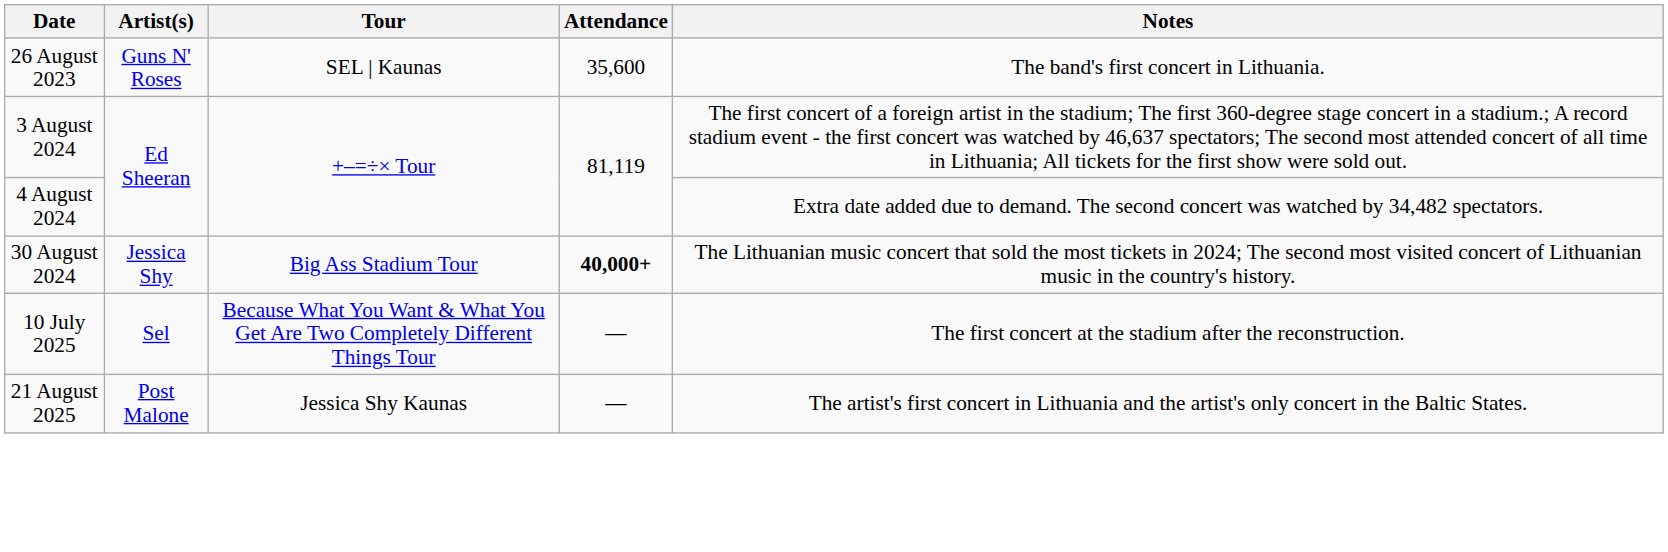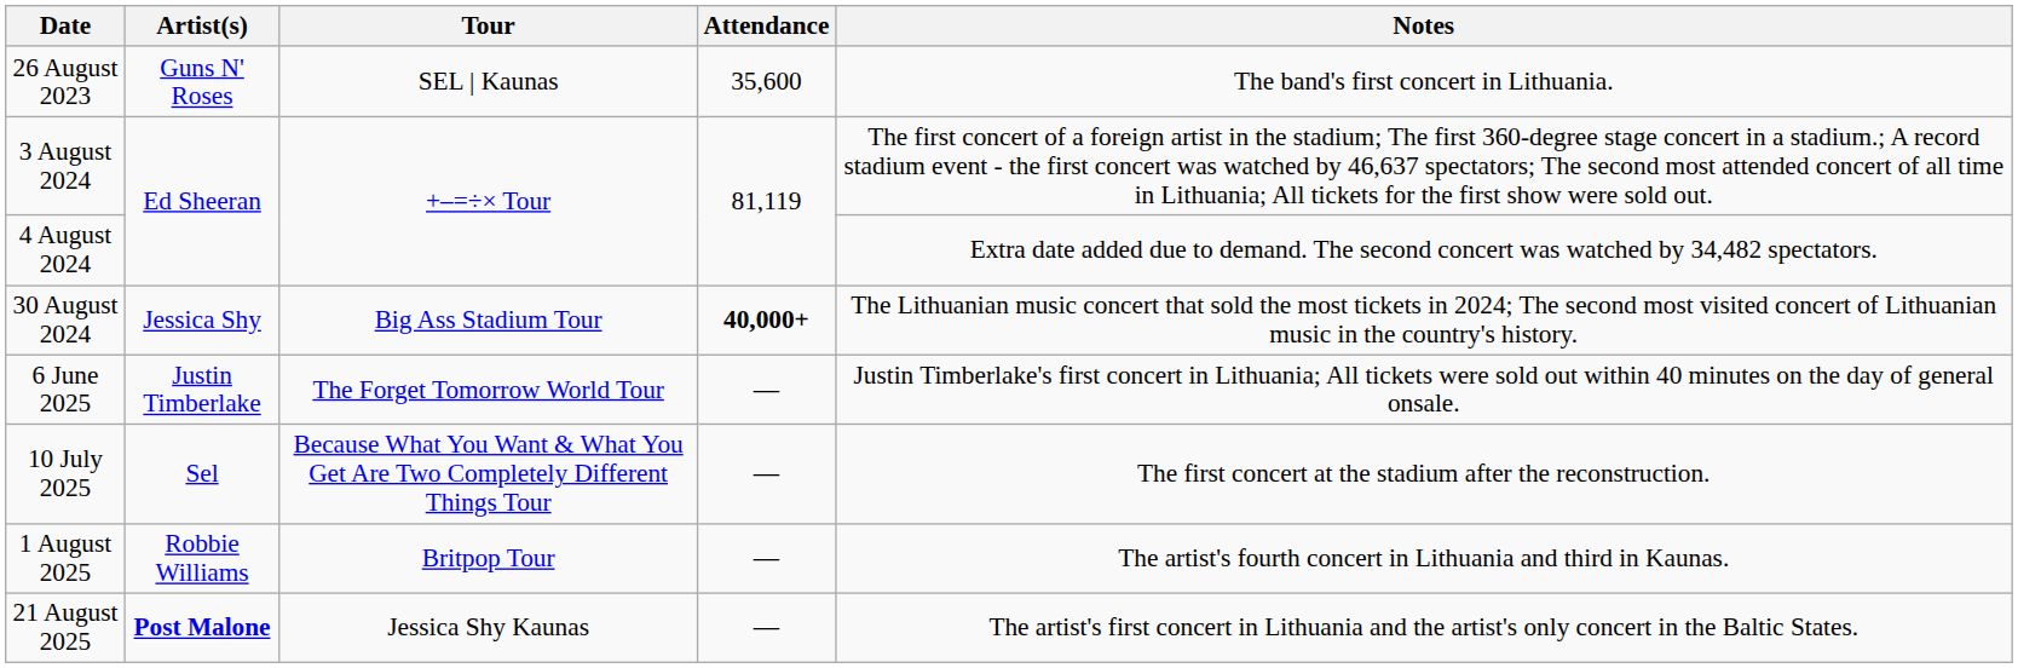 <table class="wikitable sortable" style="text-align:center;">
 <tr>
 <th scope="col">Date</th>
 <th scope="col">Artist(s)</th>
 <th scope="col">Tour</th>
 <th scope="col">Attendance</th>
 <th scope="col">Notes</th>
 </tr>
 <tr>
 <td>26 August 2023</td>
 <td> <a href='#'>Guns N' Roses</a></td>
 <td SEL>SEL | Kaunas</td>
 <td>35,600</td>
 <td>The band's first concert in Lithuania.</td>
 </tr>
 <tr>
 <td>3 August 2024</td>
 <td rowspan="2"> <a href='#'>Ed Sheeran</a></td>
 <td rowspan="2"><a href='#'>+–=÷× Tour</a></td>
 <td rowspan="2">81,119</td>
 <td>The first concert of a foreign artist in the stadium; The first 360-degree stage concert in a stadium.; A record stadium event - the first concert was watched by 46,637 spectators; The second most attended concert of all time in Lithuania; All tickets for the first show were sold out.</td>
 </tr>
 <tr>
 <td>4 August 2024</td>
 <td>Extra date added due to demand. The second concert was watched by 34,482 spectators.</td>
 </tr>
 <tr>
 <td>30 August 2024</td>
 <td> <a href='#'>Jessica Shy</a></td>
 <td><a href='#'>Big Ass Stadium Tour</a></td>
 <td><strong>40,000+</strong></td>
 <td>The Lithuanian music concert that sold the most tickets in 2024; The second most visited concert of Lithuanian music in the country's history.</td>
 </tr>
 <tr>
+<td>6 June 2025</td>
+<td> <a href='#'>Justin Timberlake</a></td>
+<td><a href='#'>The Forget Tomorrow World Tour</a></td>
+<td>—</td>
+<td>Justin Timberlake's first concert in Lithuania; All tickets were sold out within 40 minutes on the day of general onsale.</td>
+</tr>
+<tr>
 <td>10 July 2025</td>
 <td> <a href='#'>Sel</a></td>
 <td><a href='#'>Because What You Want & What You Get Are Two Completely Different Things Tour</a></td>
 <td>—</td>
 <td>The first concert at the stadium after the reconstruction.</td>
 </tr>
 <tr>
+<td>1 August 2025</td>
+<td> <a href='#'>Robbie Williams</a></td>
+<td><a href='#'>Britpop Tour</a></td>
+<td>—</td>
+<td>The artist's fourth concert in Lithuania and third in Kaunas.</td>
+</tr>
+<tr>
 <td>21 August 2025</td>
-<td> <a href='#'>Post Malone</a></td>
+<td><strong> <a href='#'>Post Malone</a></strong></td>
 <td>Jessica Shy Kaunas</td>
 <td>—</td>
 <td>The artist's first concert in Lithuania and the artist's only concert in the Baltic States.</td>
 </tr>
 </table>
